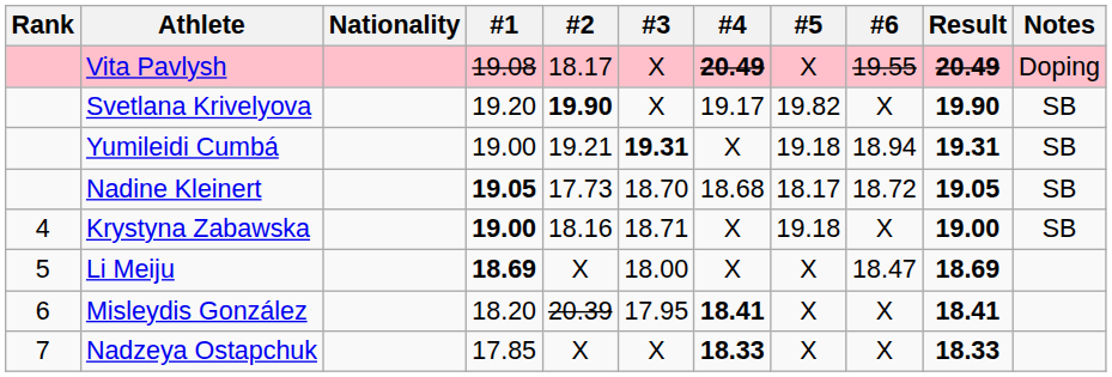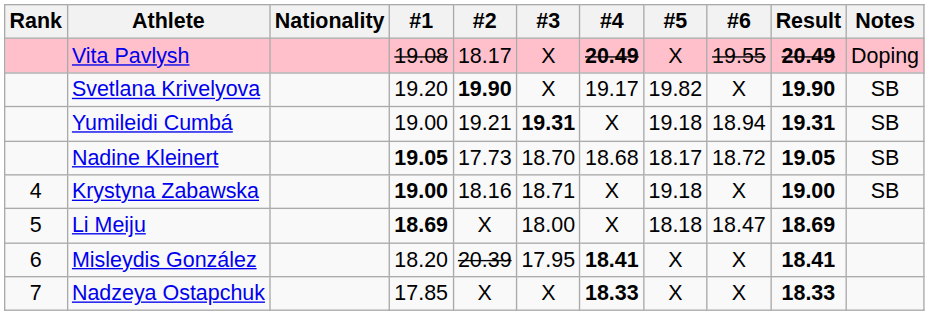 <table class="wikitable" style="text-align:center">
 <tr>
 <th>Rank</th>
 <th>Athlete</th>
 <th>Nationality</th>
 <th>#1</th>
 <th>#2</th>
 <th>#3</th>
 <th>#4</th>
 <th>#5</th>
 <th>#6</th>
 <th>Result</th>
 <th>Notes</th>
 </tr>
 <tr bgcolor=pink>
 <td></td>
 <td align=left><a href='#'>Vita Pavlysh</a></td>
 <td align=left></td>
 <td><s>19.08 </s></td>
 <td>18.17</td>
 <td>X</td>
 <td><s><strong>20.49</strong> </s></td>
 <td>X</td>
 <td><s>19.55 </s></td>
 <td><s><strong>20.49</strong> </s></td>
 <td>Doping</td>
 </tr>
 <tr>
 <td></td>
 <td align=left><a href='#'>Svetlana Krivelyova</a></td>
 <td align=left></td>
 <td>19.20</td>
 <td><strong>19.90</strong></td>
 <td>X</td>
 <td>19.17</td>
 <td>19.82</td>
 <td>X</td>
 <td><strong>19.90</strong></td>
 <td>SB</td>
 </tr>
 <tr>
 <td></td>
 <td align=left><a href='#'>Yumileidi Cumbá</a></td>
 <td align=left></td>
 <td>19.00</td>
 <td>19.21</td>
 <td><strong>19.31</strong></td>
 <td>X</td>
 <td>19.18</td>
 <td>18.94</td>
 <td><strong>19.31</strong></td>
 <td>SB</td>
 </tr>
 <tr>
 <td></td>
 <td align=left><a href='#'>Nadine Kleinert</a></td>
 <td align=left></td>
 <td><strong>19.05</strong></td>
 <td>17.73</td>
 <td>18.70</td>
 <td>18.68</td>
 <td>18.17</td>
 <td>18.72</td>
 <td><strong>19.05</strong></td>
 <td>SB</td>
 </tr>
 <tr>
 <td>4</td>
 <td align=left><a href='#'>Krystyna Zabawska</a></td>
 <td align=left></td>
 <td><strong>19.00</strong></td>
 <td>18.16</td>
 <td>18.71</td>
 <td>X</td>
 <td>19.18</td>
 <td>X</td>
 <td><strong>19.00</strong></td>
 <td>SB</td>
 </tr>
 <tr>
 <td>5</td>
 <td align=left><a href='#'>Li Meiju</a></td>
 <td align=left></td>
 <td><strong>18.69</strong></td>
 <td>X</td>
 <td>18.00</td>
 <td>X</td>
-<td>X</td>
+<td>18.18</td>
 <td>18.47</td>
 <td><strong>18.69</strong></td>
 <td></td>
 </tr>
 <tr>
 <td>6</td>
 <td align=left><a href='#'>Misleydis González</a></td>
 <td align=left></td>
 <td>18.20</td>
 <td><s>20.39 </s></td>
 <td>17.95</td>
 <td><strong>18.41</strong></td>
 <td>X</td>
 <td>X</td>
 <td><strong>18.41</strong></td>
 <td></td>
 </tr>
 <tr>
 <td>7</td>
 <td align=left><a href='#'>Nadzeya Ostapchuk</a></td>
 <td align=left></td>
 <td>17.85</td>
 <td>X</td>
 <td>X</td>
 <td><strong>18.33</strong></td>
 <td>X</td>
 <td>X</td>
 <td><strong>18.33</strong></td>
 <td></td>
 </tr>
 </table>
